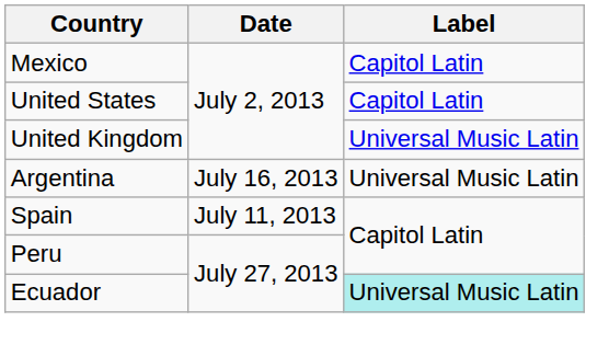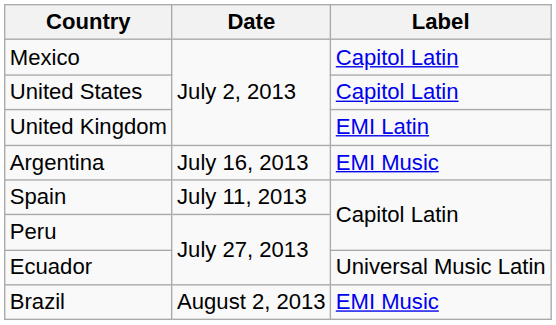 <table class="wikitable plainrowheaders">
 <tr>
 <th scope="col">Country</th>
 <th scope="col">Date</th>
 <th scope="col">Label</th>
 </tr>
 <tr>
 <td>Mexico</td>
 <td rowspan="3">July 2, 2013</td>
 <td rowspan="1"><a href='#'>Capitol Latin</a></td>
 </tr>
 <tr>
 <td>United States</td>
 <td rowspan="1"><a href='#'>Capitol Latin</a></td>
 </tr>
 <tr>
 <td>United Kingdom</td>
-<td rowspan="1"><a href='#'>Universal Music Latin</a></td>
+<td rowspan="1"><a href='#'>EMI Latin</a></td>
 </tr>
 <tr>
 <td>Argentina</td>
 <td rowspan="1">July 16, 2013</td>
-<td rowspan="1">Universal Music Latin</td>
+<td rowspan="1"><a href='#'>EMI Music</a></td>
 </tr>
 <tr>
 <td>Spain</td>
 <td rowspan="1">July 11, 2013</td>
 <td rowspan="2">Capitol Latin</td>
 </tr>
 <tr>
 <td>Peru</td>
 <td rowspan="2">July 27, 2013</td>
 </tr>
 <tr>
 <td>Ecuador</td>
-<td rowspan="1" style="background: paleturquoise;">Universal Music Latin</td>
+<td rowspan="1">Universal Music Latin</td>
+</tr>
+<tr>
+<td>Brazil</td>
+<td rowspan="1">August 2, 2013</td>
+<td rowspan="1"><a href='#'>EMI Music</a></td>
 </tr>
 </table>
